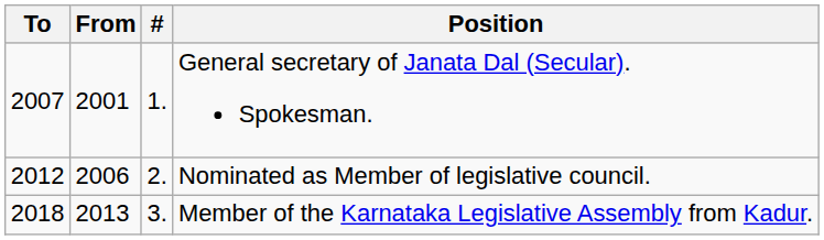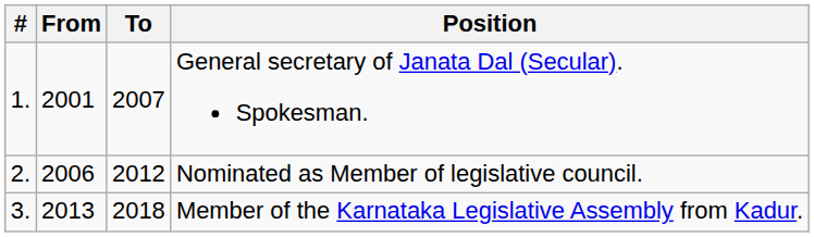 <table class="wikitable sortable">
 <tr>
+<th>#</th>
+<th>From</th>
 <th>To</th>
-<th>From</th>
-<th>#</th>
 <th>Position</th>
 </tr>
 <tr>
+<td>1.</td>
+<td>2001</td>
 <td>2007</td>
-<td>2001</td>
-<td>1.</td>
 <td>General secretary of <a href='#'>Janata Dal (Secular)</a>.<br><ul><li>Spokesman.</li></ul></td>
 </tr>
 <tr>
+<td>2.</td>
+<td>2006</td>
 <td>2012</td>
-<td>2006</td>
-<td>2.</td>
 <td>Nominated as Member of legislative council.</td>
 </tr>
 <tr>
+<td>3.</td>
+<td>2013</td>
 <td>2018</td>
-<td>2013</td>
-<td>3.</td>
 <td>Member of the <a href='#'>Karnataka Legislative Assembly</a> from <a href='#'>Kadur</a>.</td>
 </tr>
 </table>
